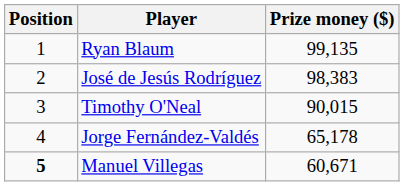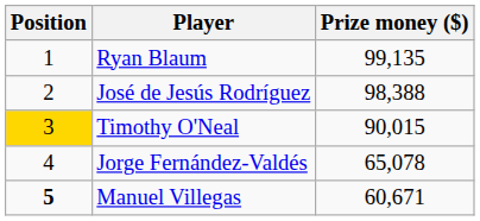 <table class=wikitable>
 <tr>
 <th>Position</th>
 <th>Player</th>
 <th>Prize money ($)</th>
 </tr>
 <tr>
 <td align=center>1</td>
 <td> <a href='#'>Ryan Blaum</a></td>
 <td align=center>99,135</td>
 </tr>
 <tr>
 <td align=center>2</td>
 <td> <a href='#'>José de Jesús Rodríguez</a></td>
-<td align=center>98,383</td>
+<td align=center>98,388</td>
 </tr>
 <tr>
-<td align=center>3</td>
+<td align=center style="background: gold;">3</td>
 <td> <a href='#'>Timothy O'Neal</a></td>
 <td align=center>90,015</td>
 </tr>
 <tr>
 <td align=center>4</td>
 <td> <a href='#'>Jorge Fernández-Valdés</a></td>
-<td align=center>65,178</td>
+<td align=center>65,078</td>
 </tr>
 <tr>
 <td align=center><strong>5</strong></td>
 <td> <a href='#'>Manuel Villegas</a></td>
 <td align=center>60,671</td>
 </tr>
 </table>
